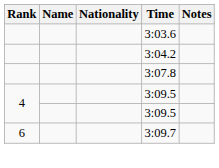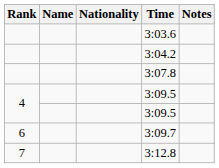 <table class="wikitable sortable" style="text-align:center">
 <tr>
 <th>Rank</th>
 <th>Name</th>
 <th>Nationality</th>
 <th>Time</th>
 <th class="unsortable">Notes</th>
 </tr>
 <tr>
 <td></td>
 <td align="left"></td>
 <td align="left"></td>
 <td>3:03.6</td>
 <td></td>
 </tr>
 <tr>
 <td></td>
 <td align="left"></td>
 <td align="left"></td>
 <td>3:04.2</td>
 <td></td>
 </tr>
 <tr>
 <td></td>
 <td align="left"></td>
 <td align="left"></td>
 <td>3:07.8</td>
 <td></td>
 </tr>
 <tr>
 <td rowspan=2>4</td>
 <td align="left"></td>
 <td align="left"></td>
 <td>3:09.5</td>
 <td></td>
 </tr>
 <tr>
 <td align="left"></td>
 <td align="left"></td>
 <td>3:09.5</td>
 <td></td>
 </tr>
 <tr>
 <td>6</td>
 <td align="left"></td>
 <td align="left"></td>
 <td>3:09.7</td>
 <td></td>
 </tr>
+<tr>
+<td>7</td>
+<td align="left"></td>
+<td align="left"></td>
+<td>3:12.8</td>
+<td></td>
+</tr>
 </table>
